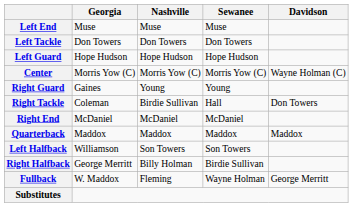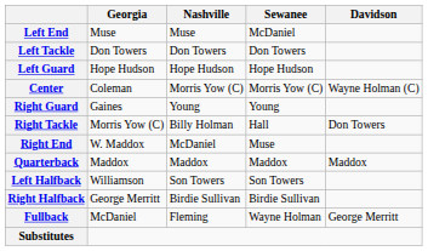 <table class=wikitable>
 <tr>
 <th></th>
 <th>Georgia</th>
 <th>Nashville</th>
 <th>Sewanee</th>
 <th>Davidson</th>
 </tr>
 <tr>
 <th><a href='#'>Left End</a></th>
 <td>Muse</td>
 <td>Muse</td>
-<td>Muse</td>
+<td>McDaniel</td>
 <td></td>
 </tr>
 <tr>
 <th><a href='#'>Left Tackle</a></th>
 <td>Don Towers</td>
 <td>Don Towers</td>
 <td>Don Towers</td>
 <td></td>
 </tr>
 <tr>
 <th><a href='#'>Left Guard</a></th>
 <td>Hope Hudson</td>
 <td>Hope Hudson</td>
 <td>Hope Hudson</td>
 <td></td>
 </tr>
 <tr>
 <th><a href='#'>Center</a></th>
-<td>Morris Yow (C)</td>
+<td>Coleman</td>
 <td>Morris Yow (C)</td>
 <td>Morris Yow (C)</td>
 <td>Wayne Holman (C)</td>
 </tr>
 <tr>
 <th><a href='#'>Right Guard</a></th>
 <td>Gaines</td>
 <td>Young</td>
 <td>Young</td>
 <td></td>
 </tr>
 <tr>
 <th><a href='#'>Right Tackle</a></th>
-<td>Coleman</td>
-<td>Birdie Sullivan</td>
+<td>Morris Yow (C)</td>
+<td>Billy Holman</td>
 <td>Hall</td>
 <td>Don Towers</td>
 </tr>
 <tr>
 <th><a href='#'>Right End</a></th>
+<td>W. Maddox</td>
 <td>McDaniel</td>
-<td>McDaniel</td>
-<td>McDaniel</td>
+<td>Muse</td>
 <td></td>
 </tr>
 <tr>
 <th><a href='#'>Quarterback</a></th>
 <td>Maddox</td>
 <td>Maddox</td>
 <td>Maddox</td>
 <td>Maddox</td>
 </tr>
 <tr>
 <th><a href='#'>Left Halfback</a></th>
 <td>Williamson</td>
 <td>Son Towers</td>
 <td>Son Towers</td>
 <td></td>
 </tr>
 <tr>
 <th><a href='#'>Right Halfback</a></th>
 <td>George Merritt</td>
-<td>Billy Holman</td>
+<td>Birdie Sullivan</td>
 <td>Birdie Sullivan</td>
 <td></td>
 </tr>
 <tr>
 <th><a href='#'>Fullback</a></th>
-<td>W. Maddox</td>
+<td>McDaniel</td>
 <td>Fleming</td>
 <td>Wayne Holman</td>
 <td>George Merritt</td>
 </tr>
 <tr>
 <th>Substitutes</th>
 <td colspan="6"></td>
 </tr>
 </table>
